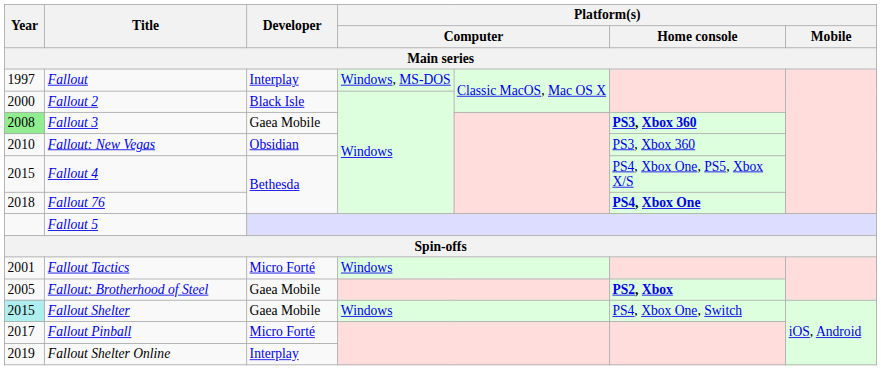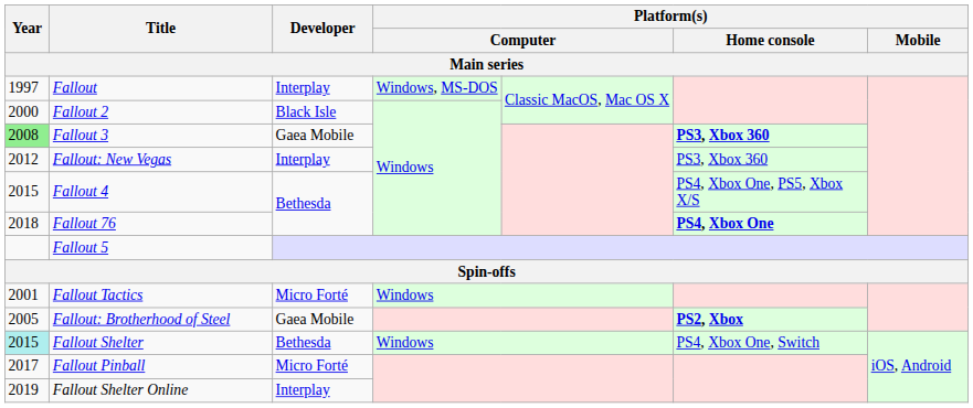 <table class="wikitable">
 <tr>
 <th rowspan="2" style=width:40px;>Year</th>
 <th rowspan="2" style=width:230px;>Title</th>
 <th rowspan="2" style=width:100px;>Developer</th>
 <th colspan="4">Platform(s)</th>
 </tr>
 <tr>
 <th colspan="2" style=width:200px;>Computer</th>
 <th style=width:200px;>Home console</th>
 <th style=width:100px;>Mobile</th>
 </tr>
 <tr>
 <th colspan="8">Main series</th>
 </tr>
 <tr>
 <td>1997</td>
 <td><em><a href='#'>Fallout</a></em></td>
 <td><a href='#'>Interplay</a></td>
 <td style="background:#dfd;" rowspan="1"><a href='#'>Windows</a>, <a href='#'>MS-DOS</a></td>
 <td style="background:#dfd;" rowspan="2"><a href='#'>Classic MacOS</a>, <a href='#'>Mac OS X</a></td>
 <td style="background:#fdd;" rowspan="2"></td>
 <td style="background:#fdd;" rowspan="6"></td>
 </tr>
 <tr>
 <td>2000</td>
 <td><em><a href='#'>Fallout 2</a></em></td>
 <td><a href='#'>Black Isle</a></td>
 <td style="background:#dfd;" rowspan="5"><a href='#'>Windows</a></td>
 </tr>
 <tr>
 <td style="background: lightgreen;">2008</td>
 <td><em><a href='#'>Fallout 3</a></em></td>
 <td>Gaea Mobile</td>
 <td style="background:#fdd;" rowspan="4"></td>
 <td style="background:#dfd;"><strong><a href='#'>PS3</a>, <a href='#'>Xbox 360</a></strong></td>
 </tr>
 <tr>
-<td>2010</td>
+<td>2012</td>
 <td><em><a href='#'>Fallout: New Vegas</a></em></td>
-<td><a href='#'>Obsidian</a></td>
+<td><a href='#'>Interplay</a></td>
 <td style="background:#dfd;"><a href='#'>PS3</a>, <a href='#'>Xbox 360</a></td>
 </tr>
 <tr>
 <td>2015</td>
 <td><em><a href='#'>Fallout 4</a></em></td>
 <td rowspan="2"><a href='#'>Bethesda</a></td>
 <td style="background:#dfd;"><a href='#'>PS4</a>, <a href='#'>Xbox One</a>, <a href='#'>PS5</a>, <a href='#'>Xbox X/S</a></td>
 </tr>
 <tr>
 <td>2018</td>
 <td><em><a href='#'>Fallout 76</a></em></td>
 <td style="background:#dfd;"><strong><a href='#'>PS4</a>, <a href='#'>Xbox One</a></strong></td>
 </tr>
 <tr>
 <td></td>
 <td><em><a href='#'>Fallout 5</a></em></td>
 <th style="background:#DDF;" colspan="5"></th>
 </tr>
 <tr>
 <th colspan="8">Spin-offs</th>
 </tr>
 <tr>
 <td>2001</td>
 <td><em><a href='#'>Fallout Tactics</a></em></td>
 <td><a href='#'>Micro Forté</a></td>
 <td style="background:#dfd;" colspan="2"><a href='#'>Windows</a></td>
 <td style="background:#fdd;"></td>
 <td style="background:#fdd;" rowspan="2"></td>
 </tr>
 <tr>
 <td>2005</td>
 <td><em><a href='#'>Fallout: Brotherhood of Steel</a></em></td>
 <td>Gaea Mobile</td>
 <td style="background:#fdd;" colspan="2"></td>
 <td style="background:#dfd;"><strong><a href='#'>PS2</a>, <a href='#'>Xbox</a></strong></td>
 </tr>
 <tr>
 <td style="background: paleturquoise;">2015</td>
 <td><em><a href='#'>Fallout Shelter</a></em></td>
-<td>Gaea Mobile</td>
+<td><a href='#'>Bethesda</a></td>
 <td style="background:#dfd;" colspan="2"><a href='#'>Windows</a></td>
 <td style="background:#dfd;"><a href='#'>PS4</a>, <a href='#'>Xbox One</a>, <a href='#'>Switch</a></td>
 <td style="background:#dfd;" rowspan="3"><a href='#'>iOS</a>, <a href='#'>Android</a></td>
 </tr>
 <tr>
 <td>2017</td>
 <td><em><a href='#'>Fallout Pinball</a></em></td>
 <td><a href='#'>Micro Forté</a></td>
 <td style="background:#fdd;" colspan="2" rowspan="2"></td>
 <td style="background:#fdd;" colspan="1" rowspan="2"></td>
 </tr>
 <tr>
 <td>2019</td>
 <td><em>Fallout Shelter Online</em></td>
 <td><a href='#'>Interplay</a></td>
 </tr>
 </table>
